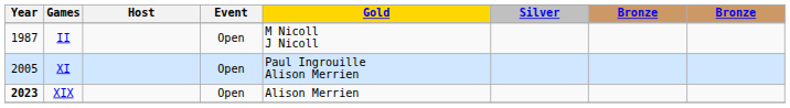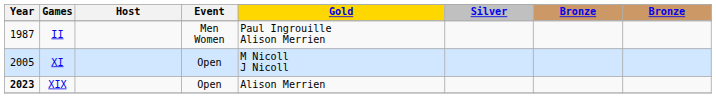 <table class="wikitable" style="text-align: center; font-size:95%;">
 <tr>
 <th rowspan="2" style="width:5%;">Year</th>
 <th rowspan="2" style="width:5%;">Games</th>
 <th rowspan="2" style="width:15%;">Host</th>
 <th rowspan="2" style="width:8%;">Event</th>
 </tr>
 <tr>
 <th style="background-color: gold"><a href='#'>Gold</a></th>
 <th style="background-color: silver"><a href='#'>Silver</a></th>
 <th style="background-color: #CC9966"><a href='#'>Bronze</a></th>
 <th style="background-color: #CC9966"><a href='#'>Bronze</a></th>
 </tr>
 <tr>
 </tr>
 <tr>
 <td>1987</td>
 <td align=center><a href='#'>II</a></td>
 <td align="left"></td>
-<td>Open</td>
-<td align="left">M Nicoll  <br> J Nicoll </td>
+<td>Men <br> Women</td>
+<td align="left">Paul Ingrouille  <br> Alison Merrien  <br></td>
 <td align="left"> <br> </td>
 <td align="left"> <br> </td>
 <td></td>
 </tr>
 <tr style="text-align:center; background:#d0e7ff;">
 <td>2005</td>
 <td align=center><a href='#'>XI</a></td>
 <td align="left"></td>
 <td>Open</td>
-<td align="left">Paul Ingrouille  <br> Alison Merrien  <br></td>
+<td align="left">M Nicoll  <br> J Nicoll </td>
 <td align="left"> <br> </td>
 <td align="left"> <br> </td>
 <td align="left"> <br> </td>
 </tr>
 <tr>
 <td><strong>2023</strong></td>
 <td align=center><a href='#'>XIX</a></td>
 <td align="left"></td>
 <td>Open</td>
 <td align="left">Alison Merrien  </td>
 <td align="left"></td>
 <td align="left"></td>
 <td align="left"></td>
 </tr>
 <tr>
 </tr>
 </table>
